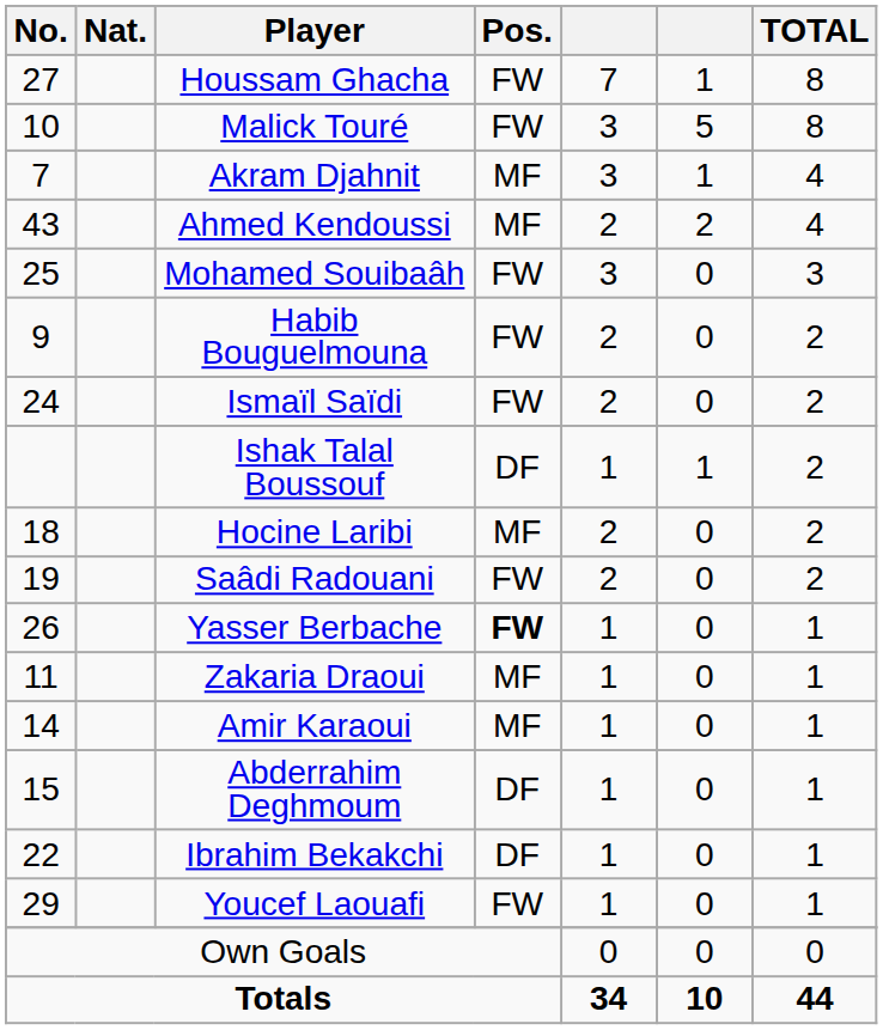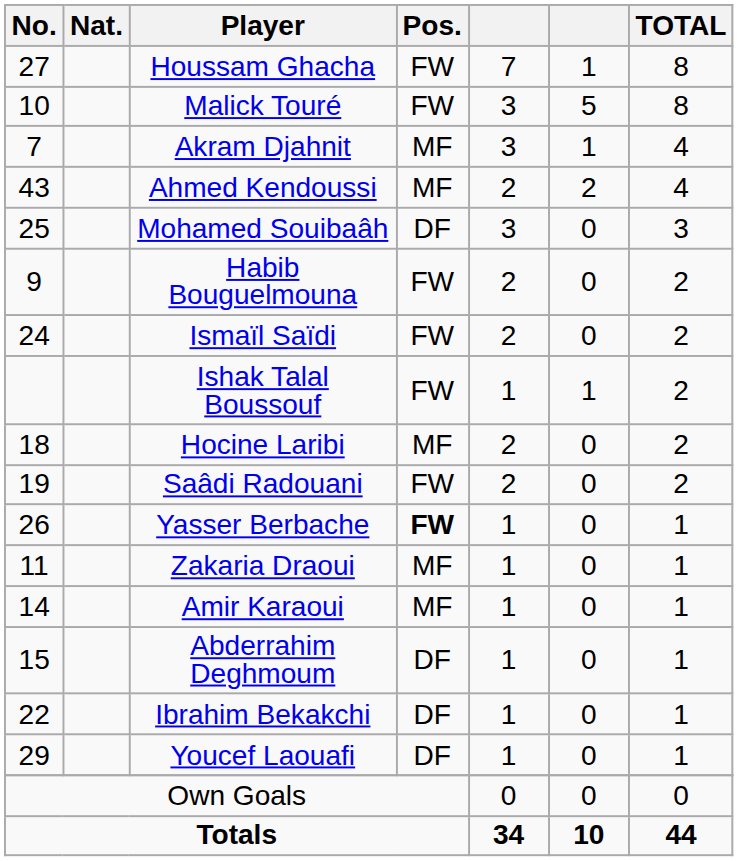 <table class="wikitable sortable alternance"  style="font-size:90%; text-align:center; line-height:14px; width:60%;">
 <tr>
 <th width=10>No.</th>
 <th width=10>Nat.</th>
 <th width=140>Player</th>
 <th width=10>Pos.</th>
 <th width=40></th>
 <th width=40></th>
 <th width=10>TOTAL</th>
 </tr>
 <tr>
 <td>27</td>
 <td></td>
 <td><a href='#'>Houssam Ghacha</a></td>
 <td>FW</td>
 <td>7</td>
 <td>1</td>
 <td>8</td>
 </tr>
 <tr>
 <td>10</td>
 <td></td>
 <td><a href='#'>Malick Touré</a></td>
 <td>FW</td>
 <td>3</td>
 <td>5</td>
 <td>8</td>
 </tr>
 <tr>
 <td>7</td>
 <td></td>
 <td><a href='#'>Akram Djahnit</a></td>
 <td>MF</td>
 <td>3</td>
 <td>1</td>
 <td>4</td>
 </tr>
 <tr>
 <td>43</td>
 <td></td>
 <td><a href='#'>Ahmed Kendoussi</a></td>
 <td>MF</td>
 <td>2</td>
 <td>2</td>
 <td>4</td>
 </tr>
 <tr>
 <td>25</td>
 <td></td>
 <td><a href='#'>Mohamed Souibaâh</a></td>
-<td>FW</td>
+<td>DF</td>
 <td>3</td>
 <td>0</td>
 <td>3</td>
 </tr>
 <tr>
 <td>9</td>
 <td></td>
 <td><a href='#'>Habib Bouguelmouna</a></td>
 <td>FW</td>
 <td>2</td>
 <td>0</td>
 <td>2</td>
 </tr>
 <tr>
 <td>24</td>
 <td></td>
 <td><a href='#'>Ismaïl Saïdi</a></td>
 <td>FW</td>
 <td>2</td>
 <td>0</td>
 <td>2</td>
 </tr>
 <tr>
 <td></td>
 <td></td>
 <td><a href='#'>Ishak Talal Boussouf</a></td>
-<td>DF</td>
+<td>FW</td>
 <td>1</td>
 <td>1</td>
 <td>2</td>
 </tr>
 <tr>
 <td>18</td>
 <td></td>
 <td><a href='#'>Hocine Laribi</a></td>
 <td>MF</td>
 <td>2</td>
 <td>0</td>
 <td>2</td>
 </tr>
 <tr>
 <td>19</td>
 <td></td>
 <td><a href='#'>Saâdi Radouani</a></td>
 <td>FW</td>
 <td>2</td>
 <td>0</td>
 <td>2</td>
 </tr>
 <tr>
 <td>26</td>
 <td></td>
 <td><a href='#'>Yasser Berbache</a></td>
 <td><strong>FW</strong></td>
 <td>1</td>
 <td>0</td>
 <td>1</td>
 </tr>
 <tr>
 <td>11</td>
 <td></td>
 <td><a href='#'>Zakaria Draoui</a></td>
 <td>MF</td>
 <td>1</td>
 <td>0</td>
 <td>1</td>
 </tr>
 <tr>
 <td>14</td>
 <td></td>
 <td><a href='#'>Amir Karaoui</a></td>
 <td>MF</td>
 <td>1</td>
 <td>0</td>
 <td>1</td>
 </tr>
 <tr>
 <td>15</td>
 <td></td>
 <td><a href='#'>Abderrahim Deghmoum</a></td>
 <td>DF</td>
 <td>1</td>
 <td>0</td>
 <td>1</td>
 </tr>
 <tr>
 <td>22</td>
 <td></td>
 <td><a href='#'>Ibrahim Bekakchi</a></td>
 <td>DF</td>
 <td>1</td>
 <td>0</td>
 <td>1</td>
 </tr>
 <tr>
 <td>29</td>
 <td></td>
 <td><a href='#'>Youcef Laouafi</a></td>
-<td>FW</td>
+<td>DF</td>
 <td>1</td>
 <td>0</td>
 <td>1</td>
 </tr>
 <tr>
 </tr>
 <tr class="sortbottom">
 <td colspan="4">Own Goals</td>
 <td>0</td>
 <td>0</td>
 <td>0</td>
 </tr>
 <tr class="sortbottom">
 <td colspan="4"><strong>Totals</strong></td>
 <td><strong>34</strong></td>
 <td><strong>10</strong></td>
 <td><strong>44</strong></td>
 </tr>
 </table>
